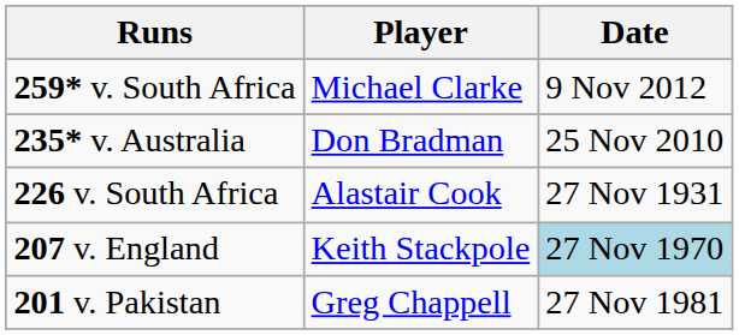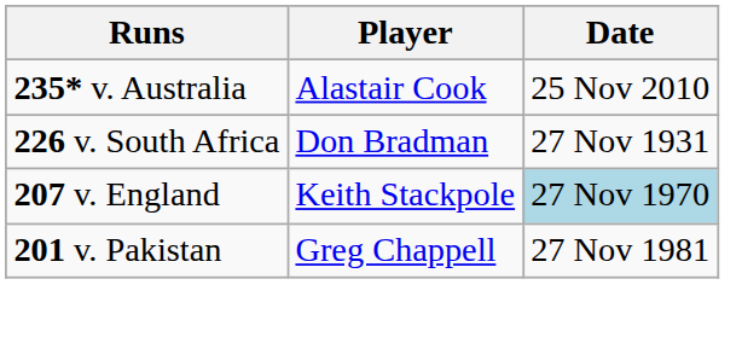 <table class="wikitable">
 <tr>
 <th>Runs</th>
 <th>Player</th>
 <th>Date</th>
 </tr>
 <tr>
-<td><strong>259*</strong> v. South Africa</td>
-<td> <a href='#'>Michael Clarke</a></td>
-<td>9 Nov 2012</td>
-</tr>
-<tr>
 <td><strong>235*</strong> v. Australia</td>
-<td> <a href='#'>Don Bradman</a></td>
+<td> <a href='#'>Alastair Cook</a></td>
 <td>25 Nov 2010</td>
 </tr>
 <tr>
 <td><strong>226</strong> v. South Africa</td>
-<td> <a href='#'>Alastair Cook</a></td>
+<td> <a href='#'>Don Bradman</a></td>
 <td>27 Nov 1931</td>
 </tr>
 <tr>
 <td><strong>207</strong> v. England</td>
 <td> <a href='#'>Keith Stackpole</a></td>
 <td style="background: lightblue;">27 Nov 1970</td>
 </tr>
 <tr>
 <td><strong>201</strong> v. Pakistan</td>
 <td> <a href='#'>Greg Chappell</a></td>
 <td>27 Nov 1981</td>
 </tr>
 </table>
